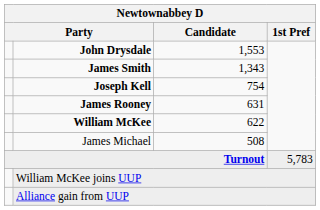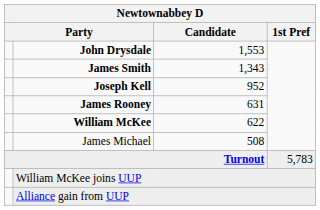 <table class="wikitable">
 <tr>
 <th colspan="4" align="center">Newtownabbey D</th>
 </tr>
 <tr>
 <th colspan="2" align="center" width=200>Party</th>
 <th width=150>Candidate</th>
 <th width=60>1st Pref</th>
 </tr>
 <tr>
 <td></td>
 <td align="right"><strong>John Drysdale</strong></td>
 <td align="right">1,553</td>
 </tr>
 <tr>
 <td></td>
 <td align="right"><strong>James Smith</strong></td>
 <td align="right">1,343</td>
 </tr>
 <tr>
 <td></td>
 <td align="right"><strong>Joseph Kell</strong></td>
-<td align="right">754</td>
+<td align="right">952</td>
 </tr>
 <tr>
 <td></td>
 <td align="right"><strong>James Rooney</strong></td>
 <td align="right">631</td>
 </tr>
 <tr>
 <td></td>
 <td align="right"><strong>William McKee</strong></td>
 <td align="right">622</td>
 </tr>
 <tr>
 <td></td>
 <td align="right">James Michael</td>
 <td align="right">508</td>
 </tr>
 <tr bgcolor="EEEEEE">
 <td colspan=3 align="right"><strong><a href='#'>Turnout</a></strong></td>
 <td align="right">5,783</td>
 </tr>
 <tr>
 <td bgcolor=></td>
 <td colspan=3 bgcolor="EEEEEE">William McKee joins <a href='#'>UUP</a></td>
 </tr>
 <tr>
 <td bgcolor=></td>
 <td colspan=3 bgcolor="EEEEEE"><a href='#'>Alliance</a> gain from <a href='#'>UUP</a></td>
 </tr>
 </table>
